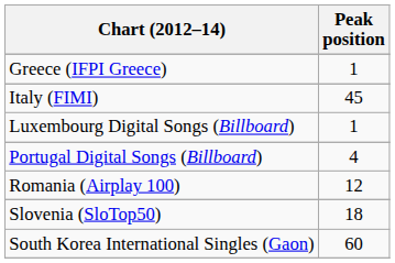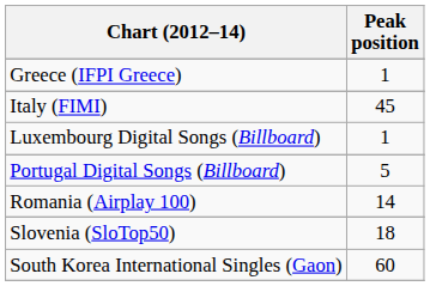 <table class="wikitable plainrowheaders sortable">
 <tr>
 <th scope="col">Chart (2012–14)</th>
 <th scope="col">Peak<br>position</th>
 </tr>
 <tr>
 </tr>
 <tr>
 </tr>
 <tr>
 </tr>
 <tr>
 </tr>
 <tr>
 </tr>
 <tr>
 </tr>
 <tr>
 </tr>
 <tr>
 </tr>
 <tr>
 </tr>
 <tr>
 </tr>
 <tr>
 <td>Greece (<a href='#'>IFPI Greece</a>)</td>
 <td style="text-align:center;">1</td>
 </tr>
 <tr>
 </tr>
 <tr>
 </tr>
 <tr>
 <td>Italy (<a href='#'>FIMI</a>)</td>
 <td align="center">45</td>
 </tr>
 <tr>
 <td>Luxembourg Digital Songs (<em><a href='#'>Billboard</a></em>)</td>
 <td style="text-align:center;">1</td>
 </tr>
 <tr>
 </tr>
 <tr>
 </tr>
 <tr>
 </tr>
 <tr>
 <td><a href='#'>Portugal Digital Songs</a> (<em><a href='#'>Billboard</a></em>)</td>
-<td style="text-align:center;">4</td>
+<td style="text-align:center;">5</td>
 </tr>
 <tr>
 <td>Romania (<a href='#'>Airplay 100</a>)</td>
-<td style="text-align:center;">12</td>
+<td style="text-align:center;">14</td>
 </tr>
 <tr>
 </tr>
 <tr>
 </tr>
 <tr>
 </tr>
 <tr>
 <td scope="row">Slovenia (<a href='#'>SloTop50</a>)</td>
 <td align=center>18</td>
 </tr>
 <tr>
 <td>South Korea International Singles (<a href='#'>Gaon</a>)</td>
 <td style="text-align:center;">60</td>
 </tr>
 <tr>
 </tr>
 <tr>
 </tr>
 <tr>
 </tr>
 <tr>
 </tr>
 <tr>
 </tr>
 </table>
